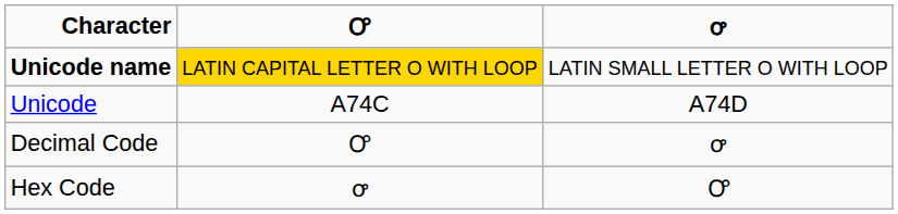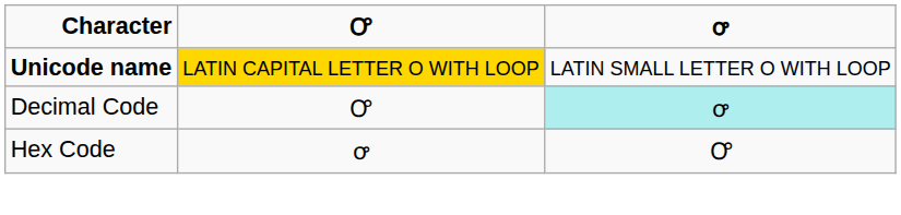 <table class="wikitable" style="text-align:right">
 <tr>
 <td align="right"><strong>Character</strong></td>
 <td align="center"><strong>Ꝍ</strong></td>
 <td align="center"><strong>ꝍ</strong></td>
 </tr>
 <tr align="center">
 <td align="right"><strong>Unicode name</strong></td>
 <td style="background: gold;"><small>LATIN CAPITAL LETTER O WITH LOOP</small></td>
 <td><small>LATIN SMALL LETTER O WITH LOOP</small></td>
 </tr>
 <tr align="center">
-<td align="left"><a href='#'>Unicode</a></td>
-<td>A74C</td>
-<td>A74D</td>
-</tr>
-<tr align="center">
 <td align="left">Decimal Code</td>
 <td>&#42828;</td>
-<td>&#42829;</td>
+<td style="background: paleturquoise;">&#42829;</td>
 </tr>
 <tr align="center">
 <td align="left">Hex Code</td>
 <td>&#xa74d;</td>
 <td>&#xa74c;</td>
 </tr>
 </table>
